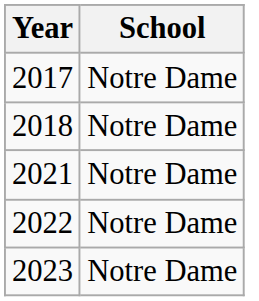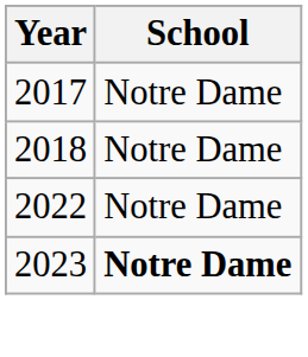 <table class="wikitable">
 <tr>
 <th>Year</th>
 <th>School</th>
 </tr>
 <tr>
 <td>2017</td>
 <td>Notre Dame</td>
 </tr>
 <tr>
 <td>2018</td>
 <td>Notre Dame</td>
 </tr>
 <tr>
-<td>2021</td>
-<td>Notre Dame</td>
-</tr>
-<tr>
 <td>2022</td>
 <td>Notre Dame</td>
 </tr>
 <tr>
 <td>2023</td>
-<td>Notre Dame</td>
+<td><strong>Notre Dame</strong></td>
 </tr>
 </table>
